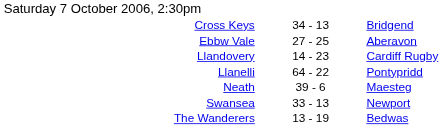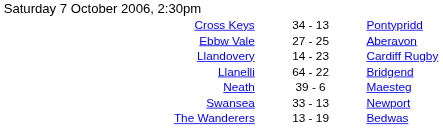 <table style="width:70%;" cellspacing="1">
 <tr>
 <th width=35%></th>
 <th width=15%></th>
 <th></th>
 </tr>
 <tr>
 <td>Saturday 7 October 2006, 2:30pm</td>
 </tr>
 <tr style=font-size:90%>
 <td align=right><a href='#'>Cross Keys</a></td>
 <td align=center>34 - 13</td>
-<td><a href='#'>Bridgend</a></td>
+<td><a href='#'>Pontypridd</a></td>
 </tr>
 <tr style=font-size:90%>
 <td align=right><a href='#'>Ebbw Vale</a></td>
 <td align=center>27 - 25</td>
 <td><a href='#'>Aberavon</a></td>
 </tr>
 <tr style=font-size:90%>
 <td align=right><a href='#'>Llandovery</a></td>
 <td align=center>14 - 23</td>
 <td><a href='#'>Cardiff Rugby</a></td>
 </tr>
 <tr style=font-size:90%>
 <td align=right><a href='#'>Llanelli</a></td>
 <td align=center>64 - 22</td>
-<td><a href='#'>Pontypridd</a></td>
+<td><a href='#'>Bridgend</a></td>
 </tr>
 <tr style=font-size:90%>
 <td align=right><a href='#'>Neath</a></td>
 <td align=center>39 - 6</td>
 <td><a href='#'>Maesteg</a></td>
 </tr>
 <tr style=font-size:90%>
 <td align=right><a href='#'>Swansea</a></td>
 <td align=center>33 - 13</td>
 <td><a href='#'>Newport</a></td>
 </tr>
 <tr style=font-size:90%>
 <td align=right><a href='#'>The Wanderers</a></td>
 <td align=center>13 - 19</td>
 <td><a href='#'>Bedwas</a></td>
 </tr>
 </table>
